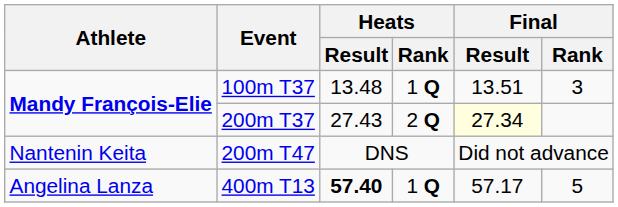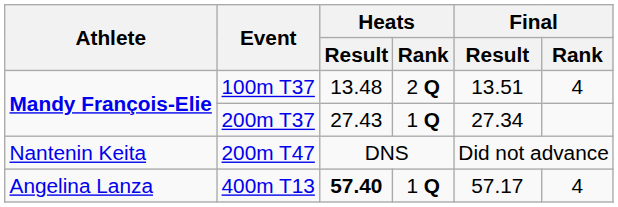 <table class=wikitable style="font-size:95%">
 <tr>
 <th rowspan="2">Athlete</th>
 <th rowspan="2">Event</th>
 <th colspan="2">Heats</th>
 <th colspan="2">Final</th>
 </tr>
 <tr>
 <th>Result</th>
 <th>Rank</th>
 <th>Result</th>
 <th>Rank</th>
 </tr>
 <tr align=center>
 <td rowspan=2 align=left><strong><a href='#'>Mandy François-Elie</a></strong></td>
 <td align=left><a href='#'>100m T37</a></td>
 <td>13.48</td>
-<td>1 <strong>Q</strong></td>
+<td>2 <strong>Q</strong></td>
 <td>13.51</td>
-<td>3</td>
+<td>4</td>
 </tr>
 <tr align=center>
 <td align=left><a href='#'>200m T37</a></td>
 <td>27.43</td>
-<td>2 <strong>Q</strong></td>
-<td style="background: lightyellow;">27.34</td>
+<td>1 <strong>Q</strong></td>
+<td>27.34</td>
 <td></td>
 </tr>
 <tr align=center>
 <td align=left><a href='#'>Nantenin Keita</a></td>
 <td align=left><a href='#'>200m T47</a></td>
 <td colspan=2>DNS</td>
 <td colspan=2>Did not advance</td>
 </tr>
 <tr align=center>
 <td align=left><a href='#'>Angelina Lanza</a></td>
 <td align=left><a href='#'>400m T13</a></td>
 <td><strong>57.40</strong></td>
 <td>1 <strong>Q</strong></td>
 <td>57.17</td>
-<td>5</td>
+<td>4</td>
 </tr>
 </table>
